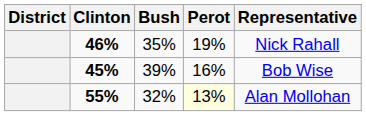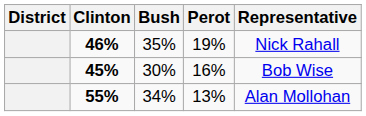 <table class=wikitable>
 <tr>
 <th>District</th>
 <th>Clinton</th>
 <th>Bush</th>
 <th>Perot</th>
 <th>Representative</th>
 </tr>
 <tr align=center>
 <th></th>
 <td><strong>46%</strong></td>
 <td>35%</td>
 <td>19%</td>
 <td><a href='#'>Nick Rahall</a></td>
 </tr>
 <tr align=center>
 <th></th>
 <td><strong>45%</strong></td>
-<td>39%</td>
+<td>30%</td>
 <td>16%</td>
 <td><a href='#'>Bob Wise</a></td>
 </tr>
 <tr align=center>
 <th></th>
 <td><strong>55%</strong></td>
-<td>32%</td>
-<td style="background: lightyellow;">13%</td>
+<td>34%</td>
+<td>13%</td>
 <td><a href='#'>Alan Mollohan</a></td>
 </tr>
 </table>
